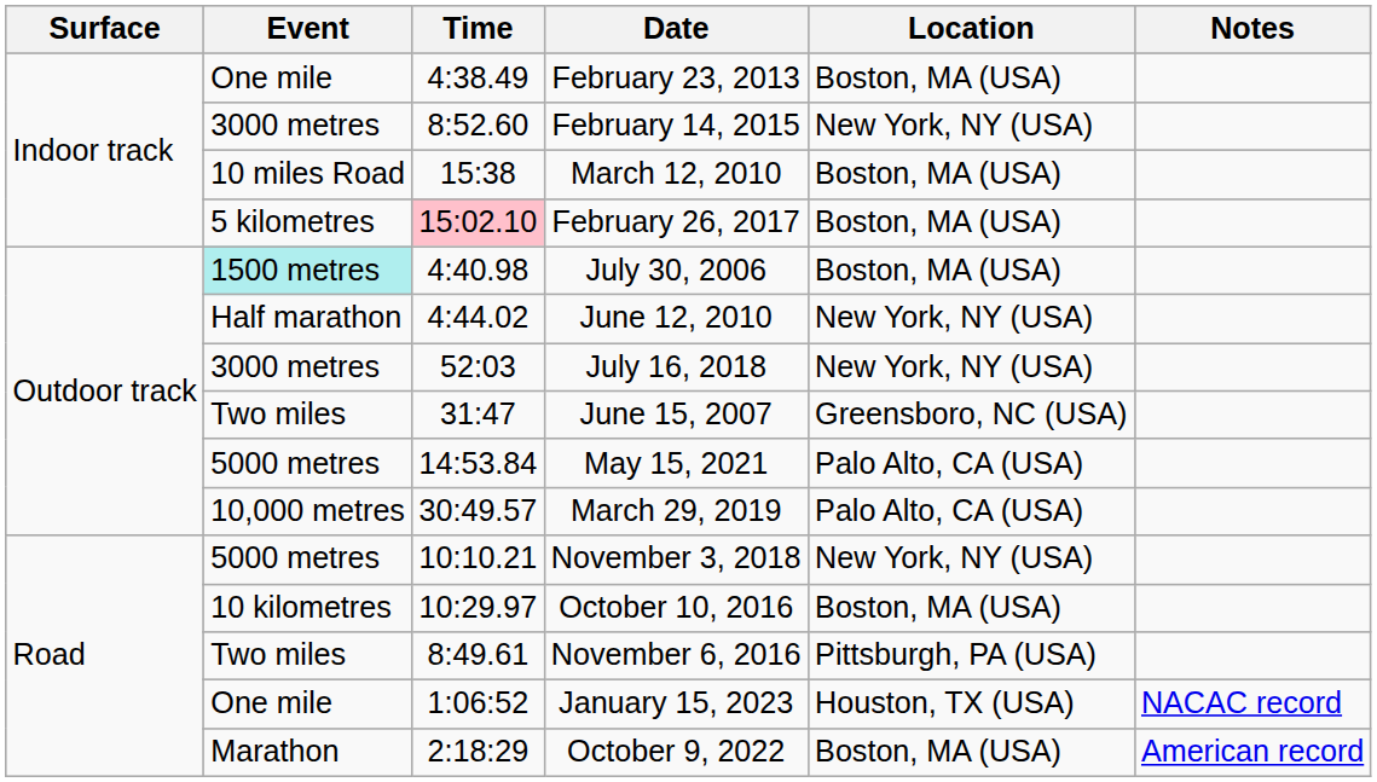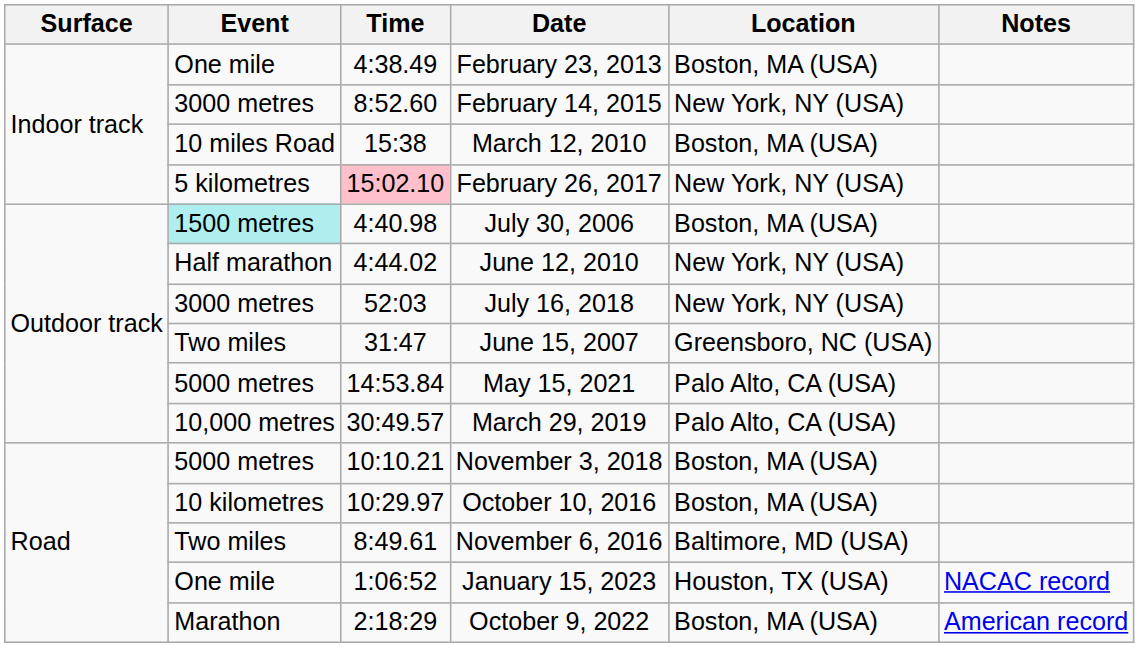 <table class="wikitable sortable">
 <tr>
 <th>Surface</th>
 <th>Event</th>
 <th>Time</th>
 <th>Date</th>
 <th>Location</th>
 <th>Notes</th>
 </tr>
 <tr>
 <td rowspan=4>Indoor track</td>
 <td>One mile</td>
 <td align="center">4:38.49</td>
 <td align="center">February 23, 2013</td>
 <td>Boston, MA (USA)</td>
 <td></td>
 </tr>
 <tr>
 <td>3000 metres</td>
 <td align="center">8:52.60</td>
 <td align="center">February 14, 2015</td>
 <td>New York, NY (USA)</td>
 <td></td>
 </tr>
 <tr>
 <td>10 miles Road</td>
 <td align="center">15:38</td>
 <td align="center">March 12, 2010</td>
 <td>Boston, MA (USA)</td>
 <td></td>
 </tr>
 <tr>
 <td>5 kilometres</td>
 <td align="center" style="background: pink;">15:02.10</td>
 <td align="center">February 26, 2017</td>
-<td>Boston, MA (USA)</td>
+<td>New York, NY (USA)</td>
 <td></td>
 </tr>
 <tr>
 <td rowspan=6>Outdoor track</td>
 <td style="background: paleturquoise;">1500 metres</td>
 <td align="center">4:40.98</td>
 <td align="center">July 30, 2006</td>
 <td>Boston, MA (USA)</td>
 <td></td>
 </tr>
 <tr>
 <td>Half marathon</td>
 <td align="center">4:44.02</td>
 <td align="center">June 12, 2010</td>
 <td>New York, NY (USA)</td>
 <td></td>
 </tr>
 <tr>
 <td>3000 metres</td>
 <td align="center">52:03</td>
 <td align="center">July 16, 2018</td>
 <td>New York, NY (USA)</td>
 <td></td>
 </tr>
 <tr>
 <td>Two miles</td>
 <td align="center">31:47</td>
 <td align="center">June 15, 2007</td>
 <td>Greensboro, NC (USA)</td>
 <td></td>
 </tr>
 <tr>
 <td>5000 metres</td>
 <td align="center">14:53.84</td>
 <td align="center">May 15, 2021</td>
 <td>Palo Alto, CA (USA)</td>
 <td></td>
 </tr>
 <tr>
 <td>10,000 metres</td>
 <td align="center">30:49.57</td>
 <td align="center">March 29, 2019</td>
 <td>Palo Alto, CA (USA)</td>
 <td></td>
 </tr>
 <tr>
 <td rowspan=5>Road</td>
 <td>5000 metres</td>
 <td align="center">10:10.21</td>
 <td align="center">November 3, 2018</td>
-<td>New York, NY (USA)</td>
+<td>Boston, MA (USA)</td>
 <td></td>
 </tr>
 <tr>
 <td>10 kilometres</td>
 <td align="center">10:29.97</td>
 <td align="center">October 10, 2016</td>
 <td>Boston, MA (USA)</td>
 <td></td>
 </tr>
 <tr>
 <td>Two miles</td>
 <td align="center">8:49.61</td>
 <td align="center">November 6, 2016</td>
-<td>Pittsburgh, PA (USA)</td>
+<td>Baltimore, MD (USA)</td>
 <td></td>
 </tr>
 <tr>
 <td>One mile</td>
 <td align="center">1:06:52</td>
 <td align="center">January 15, 2023</td>
 <td>Houston, TX (USA)</td>
 <td><a href='#'>NACAC record</a></td>
 </tr>
 <tr>
 <td>Marathon</td>
 <td align="center">2:18:29</td>
 <td align="center">October 9, 2022</td>
 <td>Boston, MA (USA)</td>
 <td><a href='#'>American record</a></td>
 </tr>
 </table>
